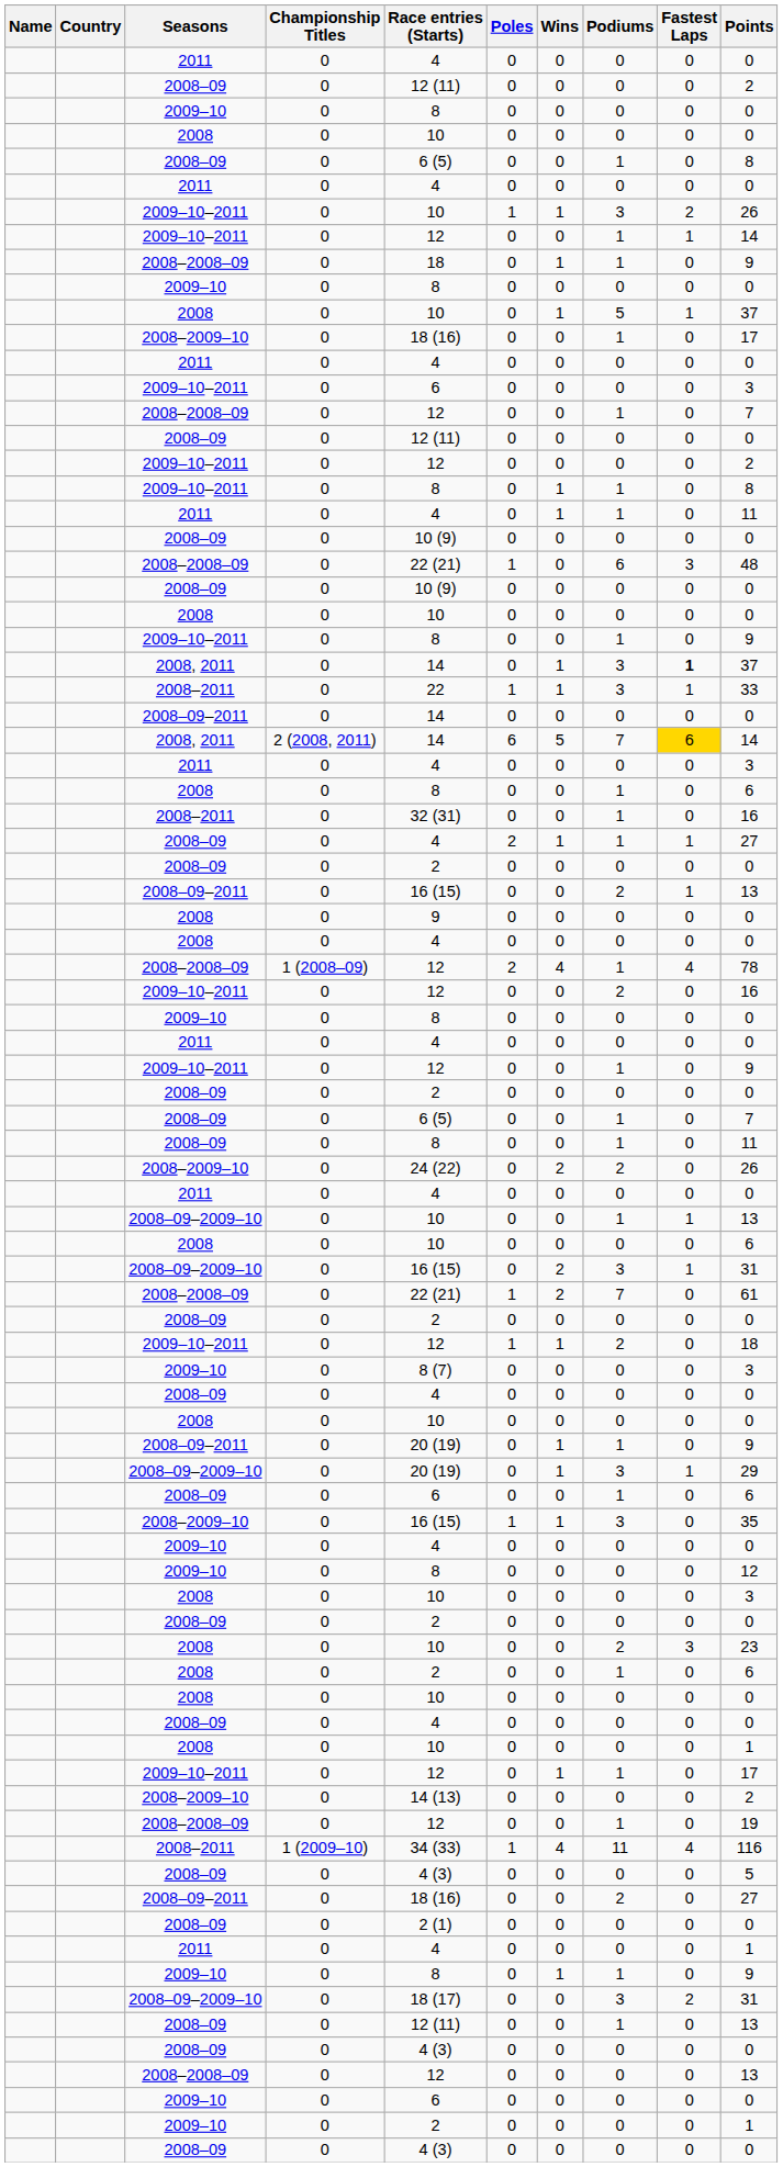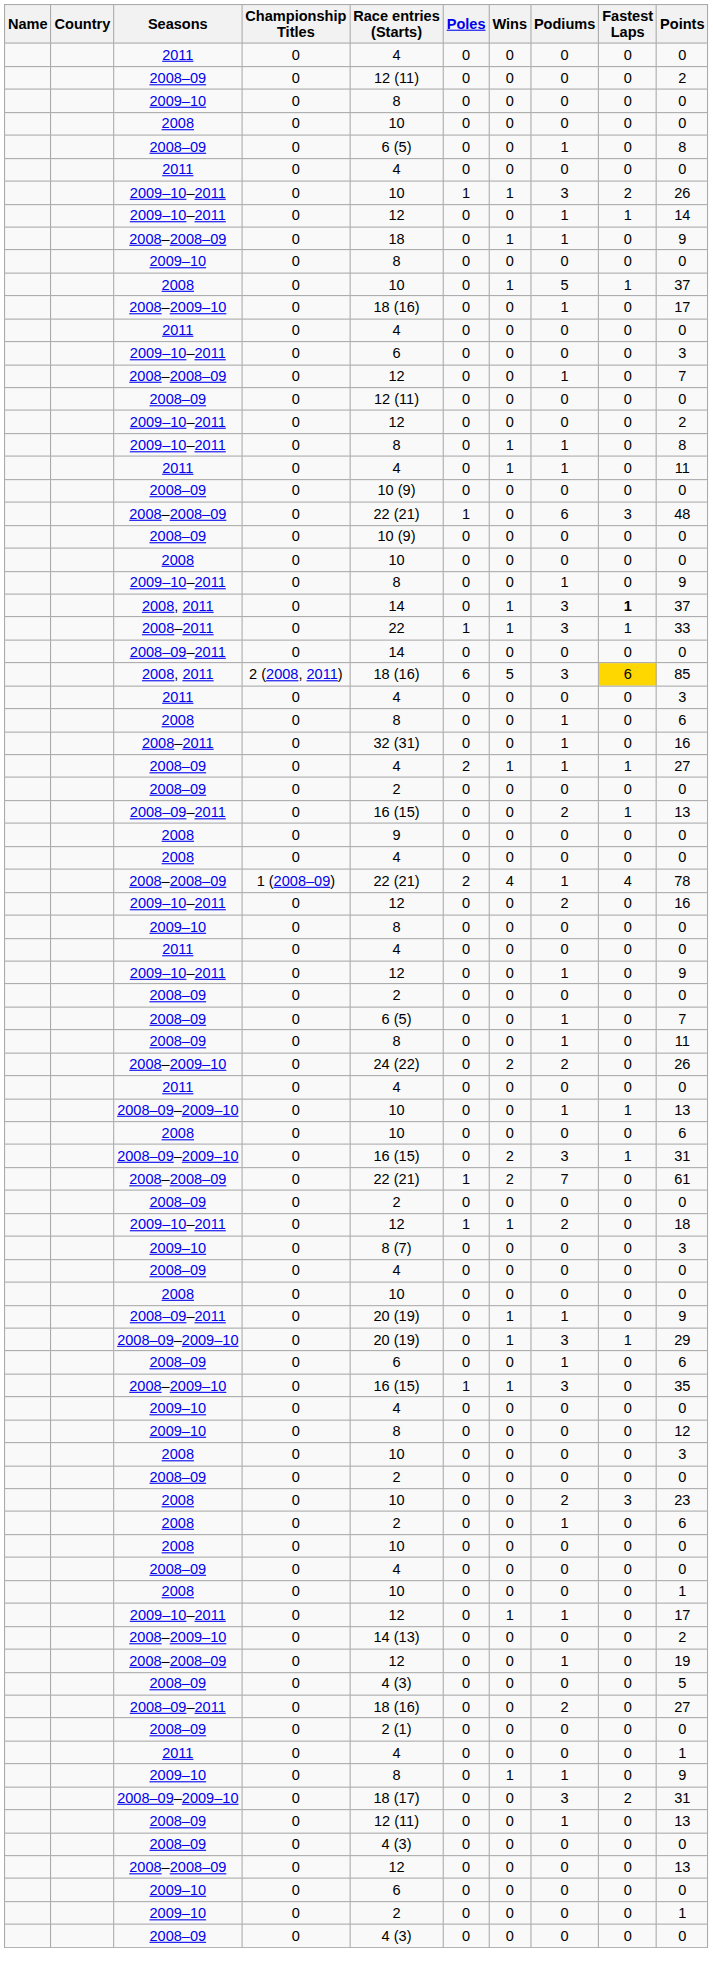 <table class="wikitable sortable" style="font-size: 85%; text-align:center">
 <tr>
 <th>Name</th>
 <th>Country</th>
 <th>Seasons</th>
 <th>Championship<br>Titles</th>
 <th>Race entries<br>(Starts)</th>
 <th><a href='#'>Poles</a></th>
 <th>Wins</th>
 <th>Podiums</th>
 <th>Fastest<br>Laps</th>
 <th>Points</th>
 </tr>
 <tr>
 <td align=left></td>
 <td align=left></td>
 <td><a href='#'>2011</a></td>
 <td>0</td>
 <td>4</td>
 <td>0</td>
 <td>0</td>
 <td>0</td>
 <td>0</td>
 <td>0</td>
 </tr>
 <tr>
 <td align=left></td>
 <td align=left></td>
 <td><a href='#'>2008–09</a></td>
 <td>0</td>
 <td>12 (11)</td>
 <td>0</td>
 <td>0</td>
 <td>0</td>
 <td>0</td>
 <td>2</td>
 </tr>
 <tr>
 <td align=left></td>
 <td align=left></td>
 <td><a href='#'>2009–10</a></td>
 <td>0</td>
 <td>8</td>
 <td>0</td>
 <td>0</td>
 <td>0</td>
 <td>0</td>
 <td>0</td>
 </tr>
 <tr>
 <td align=left></td>
 <td align=left></td>
 <td><a href='#'>2008</a></td>
 <td>0</td>
 <td>10</td>
 <td>0</td>
 <td>0</td>
 <td>0</td>
 <td>0</td>
 <td>0</td>
 </tr>
 <tr>
 <td align=left></td>
 <td align=left></td>
 <td><a href='#'>2008–09</a></td>
 <td>0</td>
 <td>6 (5)</td>
 <td>0</td>
 <td>0</td>
 <td>1</td>
 <td>0</td>
 <td>8</td>
 </tr>
 <tr>
 <td align=left></td>
 <td align=left></td>
 <td><a href='#'>2011</a></td>
 <td>0</td>
 <td>4</td>
 <td>0</td>
 <td>0</td>
 <td>0</td>
 <td>0</td>
 <td>0</td>
 </tr>
 <tr>
 <td align=left></td>
 <td align=left></td>
 <td><a href='#'>2009–10</a>–<a href='#'>2011</a></td>
 <td>0</td>
 <td>10</td>
 <td>1</td>
 <td>1</td>
 <td>3</td>
 <td>2</td>
 <td>26</td>
 </tr>
 <tr>
 <td align=left></td>
 <td align=left></td>
 <td><a href='#'>2009–10</a>–<a href='#'>2011</a></td>
 <td>0</td>
 <td>12</td>
 <td>0</td>
 <td>0</td>
 <td>1</td>
 <td>1</td>
 <td>14</td>
 </tr>
 <tr>
 <td align=left></td>
 <td align=left></td>
 <td><a href='#'>2008</a>–<a href='#'>2008–09</a></td>
 <td>0</td>
 <td>18</td>
 <td>0</td>
 <td>1</td>
 <td>1</td>
 <td>0</td>
 <td>9</td>
 </tr>
 <tr>
 <td align=left></td>
 <td align=left></td>
 <td><a href='#'>2009–10</a></td>
 <td>0</td>
 <td>8</td>
 <td>0</td>
 <td>0</td>
 <td>0</td>
 <td>0</td>
 <td>0</td>
 </tr>
 <tr>
 <td align=left></td>
 <td align=left></td>
 <td><a href='#'>2008</a></td>
 <td>0</td>
 <td>10</td>
 <td>0</td>
 <td>1</td>
 <td>5</td>
 <td>1</td>
 <td>37</td>
 </tr>
 <tr>
 <td align=left></td>
 <td align=left></td>
 <td><a href='#'>2008</a>–<a href='#'>2009–10</a></td>
 <td>0</td>
 <td>18 (16)</td>
 <td>0</td>
 <td>0</td>
 <td>1</td>
 <td>0</td>
 <td>17</td>
 </tr>
 <tr>
 <td align=left></td>
 <td align=left></td>
 <td><a href='#'>2011</a></td>
 <td>0</td>
 <td>4</td>
 <td>0</td>
 <td>0</td>
 <td>0</td>
 <td>0</td>
 <td>0</td>
 </tr>
 <tr>
 <td align=left></td>
 <td align=left></td>
 <td><a href='#'>2009–10</a>–<a href='#'>2011</a></td>
 <td>0</td>
 <td>6</td>
 <td>0</td>
 <td>0</td>
 <td>0</td>
 <td>0</td>
 <td>3</td>
 </tr>
 <tr>
 <td align=left></td>
 <td align=left></td>
 <td><a href='#'>2008</a>–<a href='#'>2008–09</a></td>
 <td>0</td>
 <td>12</td>
 <td>0</td>
 <td>0</td>
 <td>1</td>
 <td>0</td>
 <td>7</td>
 </tr>
 <tr>
 <td align=left></td>
 <td align=left></td>
 <td><a href='#'>2008–09</a></td>
 <td>0</td>
 <td>12 (11)</td>
 <td>0</td>
 <td>0</td>
 <td>0</td>
 <td>0</td>
 <td>0</td>
 </tr>
 <tr>
 <td align=left></td>
 <td align=left></td>
 <td><a href='#'>2009–10</a>–<a href='#'>2011</a></td>
 <td>0</td>
 <td>12</td>
 <td>0</td>
 <td>0</td>
 <td>0</td>
 <td>0</td>
 <td>2</td>
 </tr>
 <tr>
 <td align=left></td>
 <td align=left></td>
 <td><a href='#'>2009–10</a>–<a href='#'>2011</a></td>
 <td>0</td>
 <td>8</td>
 <td>0</td>
 <td>1</td>
 <td>1</td>
 <td>0</td>
 <td>8</td>
 </tr>
 <tr>
 <td align=left></td>
 <td align=left></td>
 <td><a href='#'>2011</a></td>
 <td>0</td>
 <td>4</td>
 <td>0</td>
 <td>1</td>
 <td>1</td>
 <td>0</td>
 <td>11</td>
 </tr>
 <tr>
 <td align=left></td>
 <td align=left></td>
 <td><a href='#'>2008–09</a></td>
 <td>0</td>
 <td>10 (9)</td>
 <td>0</td>
 <td>0</td>
 <td>0</td>
 <td>0</td>
 <td>0</td>
 </tr>
 <tr>
 <td align=left></td>
 <td align=left></td>
 <td><a href='#'>2008</a>–<a href='#'>2008–09</a></td>
 <td>0</td>
 <td>22 (21)</td>
 <td>1</td>
 <td>0</td>
 <td>6</td>
 <td>3</td>
 <td>48</td>
 </tr>
 <tr>
 <td align=left></td>
 <td align=left></td>
 <td><a href='#'>2008–09</a></td>
 <td>0</td>
 <td>10 (9)</td>
 <td>0</td>
 <td>0</td>
 <td>0</td>
 <td>0</td>
 <td>0</td>
 </tr>
 <tr>
 <td align=left></td>
 <td align=left></td>
 <td><a href='#'>2008</a></td>
 <td>0</td>
 <td>10</td>
 <td>0</td>
 <td>0</td>
 <td>0</td>
 <td>0</td>
 <td>0</td>
 </tr>
 <tr>
 <td align=left></td>
 <td align=left></td>
 <td><a href='#'>2009–10</a>–<a href='#'>2011</a></td>
 <td>0</td>
 <td>8</td>
 <td>0</td>
 <td>0</td>
 <td>1</td>
 <td>0</td>
 <td>9</td>
 </tr>
 <tr>
 <td align=left></td>
 <td align=left></td>
 <td><a href='#'>2008</a>, <a href='#'>2011</a></td>
 <td>0</td>
 <td>14</td>
 <td>0</td>
 <td>1</td>
 <td>3</td>
 <td><strong>1</strong></td>
 <td>37</td>
 </tr>
 <tr>
 <td align=left></td>
 <td align=left></td>
 <td><a href='#'>2008</a>–<a href='#'>2011</a></td>
 <td>0</td>
 <td>22</td>
 <td>1</td>
 <td>1</td>
 <td>3</td>
 <td>1</td>
 <td>33</td>
 </tr>
 <tr>
 <td align=left></td>
 <td align=left></td>
 <td><a href='#'>2008–09</a>–<a href='#'>2011</a></td>
 <td>0</td>
 <td>14</td>
 <td>0</td>
 <td>0</td>
 <td>0</td>
 <td>0</td>
 <td>0</td>
 </tr>
 <tr>
 <td align=left></td>
 <td align=left></td>
 <td><a href='#'>2008</a>, <a href='#'>2011</a></td>
 <td>2 (<a href='#'>2008</a>, <a href='#'>2011</a>)</td>
-<td>14</td>
+<td>18 (16)</td>
 <td>6</td>
 <td>5</td>
-<td>7</td>
+<td>3</td>
 <td style="background: gold;">6</td>
-<td>14</td>
+<td>85</td>
 </tr>
 <tr>
 <td align=left></td>
 <td align=left></td>
 <td><a href='#'>2011</a></td>
 <td>0</td>
 <td>4</td>
 <td>0</td>
 <td>0</td>
 <td>0</td>
 <td>0</td>
 <td>3</td>
 </tr>
 <tr>
 <td align=left></td>
 <td align=left></td>
 <td><a href='#'>2008</a></td>
 <td>0</td>
 <td>8</td>
 <td>0</td>
 <td>0</td>
 <td>1</td>
 <td>0</td>
 <td>6</td>
 </tr>
 <tr>
 <td align=left></td>
 <td align=left></td>
 <td><a href='#'>2008</a>–<a href='#'>2011</a></td>
 <td>0</td>
 <td>32 (31)</td>
 <td>0</td>
 <td>0</td>
 <td>1</td>
 <td>0</td>
 <td>16</td>
 </tr>
 <tr>
 <td align=left></td>
 <td align=left></td>
 <td><a href='#'>2008–09</a></td>
 <td>0</td>
 <td>4</td>
 <td>2</td>
 <td>1</td>
 <td>1</td>
 <td>1</td>
 <td>27</td>
 </tr>
 <tr>
 <td align=left></td>
 <td align=left></td>
 <td><a href='#'>2008–09</a></td>
 <td>0</td>
 <td>2</td>
 <td>0</td>
 <td>0</td>
 <td>0</td>
 <td>0</td>
 <td>0</td>
 </tr>
 <tr>
 <td align=left></td>
 <td align=left></td>
 <td><a href='#'>2008–09</a>–<a href='#'>2011</a></td>
 <td>0</td>
 <td>16 (15)</td>
 <td>0</td>
 <td>0</td>
 <td>2</td>
 <td>1</td>
 <td>13</td>
 </tr>
 <tr>
 <td align=left></td>
 <td align=left></td>
 <td><a href='#'>2008</a></td>
 <td>0</td>
 <td>9</td>
 <td>0</td>
 <td>0</td>
 <td>0</td>
 <td>0</td>
 <td>0</td>
 </tr>
 <tr>
 <td align=left></td>
 <td align=left></td>
 <td><a href='#'>2008</a></td>
 <td>0</td>
 <td>4</td>
 <td>0</td>
 <td>0</td>
 <td>0</td>
 <td>0</td>
 <td>0</td>
 </tr>
 <tr>
 <td align=left></td>
 <td align=left></td>
 <td><a href='#'>2008</a>–<a href='#'>2008–09</a></td>
 <td>1 (<a href='#'>2008–09</a>)</td>
-<td>12</td>
+<td>22 (21)</td>
 <td>2</td>
 <td>4</td>
 <td>1</td>
 <td>4</td>
 <td>78</td>
 </tr>
 <tr>
 <td align=left></td>
 <td align=left></td>
 <td><a href='#'>2009–10</a>–<a href='#'>2011</a></td>
 <td>0</td>
 <td>12</td>
 <td>0</td>
 <td>0</td>
 <td>2</td>
 <td>0</td>
 <td>16</td>
 </tr>
 <tr>
 <td align=left></td>
 <td align=left></td>
 <td><a href='#'>2009–10</a></td>
 <td>0</td>
 <td>8</td>
 <td>0</td>
 <td>0</td>
 <td>0</td>
 <td>0</td>
 <td>0</td>
 </tr>
 <tr>
 <td align=left></td>
 <td align=left></td>
 <td><a href='#'>2011</a></td>
 <td>0</td>
 <td>4</td>
 <td>0</td>
 <td>0</td>
 <td>0</td>
 <td>0</td>
 <td>0</td>
 </tr>
 <tr>
 <td align=left></td>
 <td align=left></td>
 <td><a href='#'>2009–10</a>–<a href='#'>2011</a></td>
 <td>0</td>
 <td>12</td>
 <td>0</td>
 <td>0</td>
 <td>1</td>
 <td>0</td>
 <td>9</td>
 </tr>
 <tr>
 <td align=left></td>
 <td align=left></td>
 <td><a href='#'>2008–09</a></td>
 <td>0</td>
 <td>2</td>
 <td>0</td>
 <td>0</td>
 <td>0</td>
 <td>0</td>
 <td>0</td>
 </tr>
 <tr>
 <td align=left></td>
 <td align=left></td>
 <td><a href='#'>2008–09</a></td>
 <td>0</td>
 <td>6 (5)</td>
 <td>0</td>
 <td>0</td>
 <td>1</td>
 <td>0</td>
 <td>7</td>
 </tr>
 <tr>
 <td align=left></td>
 <td align=left></td>
 <td><a href='#'>2008–09</a></td>
 <td>0</td>
 <td>8</td>
 <td>0</td>
 <td>0</td>
 <td>1</td>
 <td>0</td>
 <td>11</td>
 </tr>
 <tr>
 <td align=left></td>
 <td align=left></td>
 <td><a href='#'>2008</a>–<a href='#'>2009–10</a></td>
 <td>0</td>
 <td>24 (22)</td>
 <td>0</td>
 <td>2</td>
 <td>2</td>
 <td>0</td>
 <td>26</td>
 </tr>
 <tr>
 <td align=left></td>
 <td align=left></td>
 <td><a href='#'>2011</a></td>
 <td>0</td>
 <td>4</td>
 <td>0</td>
 <td>0</td>
 <td>0</td>
 <td>0</td>
 <td>0</td>
 </tr>
 <tr>
 <td align=left></td>
 <td align=left></td>
 <td><a href='#'>2008–09</a>–<a href='#'>2009–10</a></td>
 <td>0</td>
 <td>10</td>
 <td>0</td>
 <td>0</td>
 <td>1</td>
 <td>1</td>
 <td>13</td>
 </tr>
 <tr>
 <td align=left></td>
 <td align=left></td>
 <td><a href='#'>2008</a></td>
 <td>0</td>
 <td>10</td>
 <td>0</td>
 <td>0</td>
 <td>0</td>
 <td>0</td>
 <td>6</td>
 </tr>
 <tr>
 <td align=left></td>
 <td align=left></td>
 <td><a href='#'>2008–09</a>–<a href='#'>2009–10</a></td>
 <td>0</td>
 <td>16 (15)</td>
 <td>0</td>
 <td>2</td>
 <td>3</td>
 <td>1</td>
 <td>31</td>
 </tr>
 <tr>
 <td align=left></td>
 <td align=left></td>
 <td><a href='#'>2008</a>–<a href='#'>2008–09</a></td>
 <td>0</td>
 <td>22 (21)</td>
 <td>1</td>
 <td>2</td>
 <td>7</td>
 <td>0</td>
 <td>61</td>
 </tr>
 <tr>
 <td align=left></td>
 <td align=left></td>
 <td><a href='#'>2008–09</a></td>
 <td>0</td>
 <td>2</td>
 <td>0</td>
 <td>0</td>
 <td>0</td>
 <td>0</td>
 <td>0</td>
 </tr>
 <tr>
 <td align=left></td>
 <td align=left></td>
 <td><a href='#'>2009–10</a>–<a href='#'>2011</a></td>
 <td>0</td>
 <td>12</td>
 <td>1</td>
 <td>1</td>
 <td>2</td>
 <td>0</td>
 <td>18</td>
 </tr>
 <tr>
 <td align=left></td>
 <td align=left></td>
 <td><a href='#'>2009–10</a></td>
 <td>0</td>
 <td>8 (7)</td>
 <td>0</td>
 <td>0</td>
 <td>0</td>
 <td>0</td>
 <td>3</td>
 </tr>
 <tr>
 <td align=left></td>
 <td align=left></td>
 <td><a href='#'>2008–09</a></td>
 <td>0</td>
 <td>4</td>
 <td>0</td>
 <td>0</td>
 <td>0</td>
 <td>0</td>
 <td>0</td>
 </tr>
 <tr>
 <td align=left></td>
 <td align=left></td>
 <td><a href='#'>2008</a></td>
 <td>0</td>
 <td>10</td>
 <td>0</td>
 <td>0</td>
 <td>0</td>
 <td>0</td>
 <td>0</td>
 </tr>
 <tr>
 <td align=left></td>
 <td align=left></td>
 <td><a href='#'>2008–09</a>–<a href='#'>2011</a></td>
 <td>0</td>
 <td>20 (19)</td>
 <td>0</td>
 <td>1</td>
 <td>1</td>
 <td>0</td>
 <td>9</td>
 </tr>
 <tr>
 <td align=left></td>
 <td align=left></td>
 <td><a href='#'>2008–09</a>–<a href='#'>2009–10</a></td>
 <td>0</td>
 <td>20 (19)</td>
 <td>0</td>
 <td>1</td>
 <td>3</td>
 <td>1</td>
 <td>29</td>
 </tr>
 <tr>
 <td align=left></td>
 <td align=left></td>
 <td><a href='#'>2008–09</a></td>
 <td>0</td>
 <td>6</td>
 <td>0</td>
 <td>0</td>
 <td>1</td>
 <td>0</td>
 <td>6</td>
 </tr>
 <tr>
 <td align=left></td>
 <td align=left></td>
 <td><a href='#'>2008</a>–<a href='#'>2009–10</a></td>
 <td>0</td>
 <td>16 (15)</td>
 <td>1</td>
 <td>1</td>
 <td>3</td>
 <td>0</td>
 <td>35</td>
 </tr>
 <tr>
 <td align=left></td>
 <td align=left></td>
 <td><a href='#'>2009–10</a></td>
 <td>0</td>
 <td>4</td>
 <td>0</td>
 <td>0</td>
 <td>0</td>
 <td>0</td>
 <td>0</td>
 </tr>
 <tr>
 <td align=left></td>
 <td align=left></td>
 <td><a href='#'>2009–10</a></td>
 <td>0</td>
 <td>8</td>
 <td>0</td>
 <td>0</td>
 <td>0</td>
 <td>0</td>
 <td>12</td>
 </tr>
 <tr>
 <td align=left></td>
 <td align=left></td>
 <td><a href='#'>2008</a></td>
 <td>0</td>
 <td>10</td>
 <td>0</td>
 <td>0</td>
 <td>0</td>
 <td>0</td>
 <td>3</td>
 </tr>
 <tr>
 <td align=left></td>
 <td align=left></td>
 <td><a href='#'>2008–09</a></td>
 <td>0</td>
 <td>2</td>
 <td>0</td>
 <td>0</td>
 <td>0</td>
 <td>0</td>
 <td>0</td>
 </tr>
 <tr>
 <td align=left></td>
 <td align=left></td>
 <td><a href='#'>2008</a></td>
 <td>0</td>
 <td>10</td>
 <td>0</td>
 <td>0</td>
 <td>2</td>
 <td>3</td>
 <td>23</td>
 </tr>
 <tr>
 <td align=left></td>
 <td align=left></td>
 <td><a href='#'>2008</a></td>
 <td>0</td>
 <td>2</td>
 <td>0</td>
 <td>0</td>
 <td>1</td>
 <td>0</td>
 <td>6</td>
 </tr>
 <tr>
 <td align=left></td>
 <td align=left></td>
 <td><a href='#'>2008</a></td>
 <td>0</td>
 <td>10</td>
 <td>0</td>
 <td>0</td>
 <td>0</td>
 <td>0</td>
 <td>0</td>
 </tr>
 <tr>
 <td align=left></td>
 <td align=left></td>
 <td><a href='#'>2008–09</a></td>
 <td>0</td>
 <td>4</td>
 <td>0</td>
 <td>0</td>
 <td>0</td>
 <td>0</td>
 <td>0</td>
 </tr>
 <tr>
 <td align=left></td>
 <td align=left></td>
 <td><a href='#'>2008</a></td>
 <td>0</td>
 <td>10</td>
 <td>0</td>
 <td>0</td>
 <td>0</td>
 <td>0</td>
 <td>1</td>
 </tr>
 <tr>
 <td align=left></td>
 <td align=left></td>
 <td><a href='#'>2009–10</a>–<a href='#'>2011</a></td>
 <td>0</td>
 <td>12</td>
 <td>0</td>
 <td>1</td>
 <td>1</td>
 <td>0</td>
 <td>17</td>
 </tr>
 <tr>
 <td align=left></td>
 <td align=left></td>
 <td><a href='#'>2008</a>–<a href='#'>2009–10</a></td>
 <td>0</td>
 <td>14 (13)</td>
 <td>0</td>
 <td>0</td>
 <td>0</td>
 <td>0</td>
 <td>2</td>
 </tr>
 <tr>
 <td align=left></td>
 <td align=left></td>
 <td><a href='#'>2008</a>–<a href='#'>2008–09</a></td>
 <td>0</td>
 <td>12</td>
 <td>0</td>
 <td>0</td>
 <td>1</td>
 <td>0</td>
 <td>19</td>
 </tr>
 <tr>
 <td align=left></td>
 <td align=left></td>
-<td><a href='#'>2008</a>–<a href='#'>2011</a></td>
-<td>1 (<a href='#'>2009–10</a>)</td>
-<td>34 (33)</td>
-<td>1</td>
-<td>4</td>
-<td>11</td>
-<td>4</td>
-<td>116</td>
-</tr>
-<tr>
-<td align=left></td>
-<td align=left></td>
 <td><a href='#'>2008–09</a></td>
 <td>0</td>
 <td>4 (3)</td>
 <td>0</td>
 <td>0</td>
 <td>0</td>
 <td>0</td>
 <td>5</td>
 </tr>
 <tr>
 <td align=left></td>
 <td align=left></td>
 <td><a href='#'>2008–09</a>–<a href='#'>2011</a></td>
 <td>0</td>
 <td>18 (16)</td>
 <td>0</td>
 <td>0</td>
 <td>2</td>
 <td>0</td>
 <td>27</td>
 </tr>
 <tr>
 <td align=left></td>
 <td align=left></td>
 <td><a href='#'>2008–09</a></td>
 <td>0</td>
 <td>2 (1)</td>
 <td>0</td>
 <td>0</td>
 <td>0</td>
 <td>0</td>
 <td>0</td>
 </tr>
 <tr>
 <td align=left></td>
 <td align=left></td>
 <td><a href='#'>2011</a></td>
 <td>0</td>
 <td>4</td>
 <td>0</td>
 <td>0</td>
 <td>0</td>
 <td>0</td>
 <td>1</td>
 </tr>
 <tr>
 <td align=left></td>
 <td align=left></td>
 <td><a href='#'>2009–10</a></td>
 <td>0</td>
 <td>8</td>
 <td>0</td>
 <td>1</td>
 <td>1</td>
 <td>0</td>
 <td>9</td>
 </tr>
 <tr>
 <td align=left></td>
 <td align=left></td>
 <td><a href='#'>2008–09</a>–<a href='#'>2009–10</a></td>
 <td>0</td>
 <td>18 (17)</td>
 <td>0</td>
 <td>0</td>
 <td>3</td>
 <td>2</td>
 <td>31</td>
 </tr>
 <tr>
 <td align=left></td>
 <td align=left></td>
 <td><a href='#'>2008–09</a></td>
 <td>0</td>
 <td>12 (11)</td>
 <td>0</td>
 <td>0</td>
 <td>1</td>
 <td>0</td>
 <td>13</td>
 </tr>
 <tr>
 <td align=left></td>
 <td align=left></td>
 <td><a href='#'>2008–09</a></td>
 <td>0</td>
 <td>4 (3)</td>
 <td>0</td>
 <td>0</td>
 <td>0</td>
 <td>0</td>
 <td>0</td>
 </tr>
 <tr>
 <td align=left></td>
 <td align=left></td>
 <td><a href='#'>2008</a>–<a href='#'>2008–09</a></td>
 <td>0</td>
 <td>12</td>
 <td>0</td>
 <td>0</td>
 <td>0</td>
 <td>0</td>
 <td>13</td>
 </tr>
 <tr>
 <td align=left></td>
 <td align=left></td>
 <td><a href='#'>2009–10</a></td>
 <td>0</td>
 <td>6</td>
 <td>0</td>
 <td>0</td>
 <td>0</td>
 <td>0</td>
 <td>0</td>
 </tr>
 <tr>
 <td align=left></td>
 <td align=left></td>
 <td><a href='#'>2009–10</a></td>
 <td>0</td>
 <td>2</td>
 <td>0</td>
 <td>0</td>
 <td>0</td>
 <td>0</td>
 <td>1</td>
 </tr>
 <tr>
 <td align=left></td>
 <td align=left></td>
 <td><a href='#'>2008–09</a></td>
 <td>0</td>
 <td>4 (3)</td>
 <td>0</td>
 <td>0</td>
 <td>0</td>
 <td>0</td>
 <td>0</td>
 </tr>
 </table>
